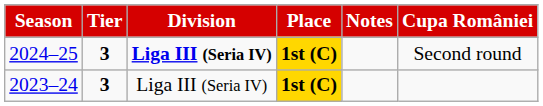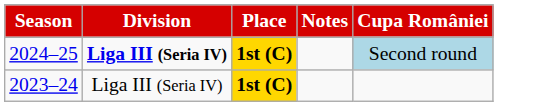 <table class="wikitable" style="text-align:center; font-size:90%">
 <tr>
 <th style="background:#d50000; color:white; text-align:center;">Season</th>
-<th style="background:#d50000; color:white; text-align:center;">Tier</th>
 <th style="background:#d50000; color:white; text-align:center;">Division</th>
 <th style="background:#d50000; color:white; text-align:center;">Place</th>
 <th style="background:#d50000; color:white; text-align:center;">Notes</th>
 <th style="background:#d50000; color:white; text-align:center;">Cupa României</th>
 </tr>
 <tr>
 <td><a href='#'>2024–25</a></td>
-<td><strong>3</strong></td>
 <td><strong><a href='#'>Liga III</a> <small>(Seria IV)</small></strong></td>
 <td align=center bgcolor=gold><strong>1st (C)</strong></td>
 <td></td>
-<td>Second round</td>
+<td style="background: lightblue;">Second round</td>
 </tr>
 <tr>
 <td><a href='#'>2023–24</a></td>
-<td><strong>3</strong></td>
 <td>Liga III <small>(Seria IV)</small></td>
 <td align=center bgcolor=gold><strong>1st (C)</strong></td>
 <td></td>
 <td></td>
 </tr>
 </table>
